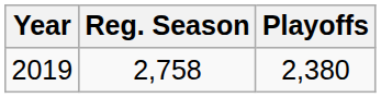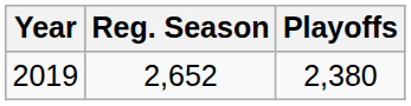 <table class="wikitable" style="text-align:center; margin-left: lem;">
 <tr>
 <th>Year</th>
 <th>Reg. Season</th>
 <th>Playoffs</th>
 </tr>
 <tr>
 <td>2019</td>
-<td>2,758</td>
+<td>2,652</td>
 <td>2,380</td>
 </tr>
 </table>
